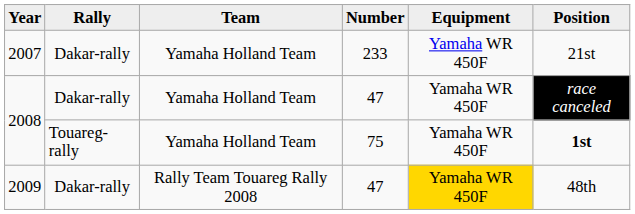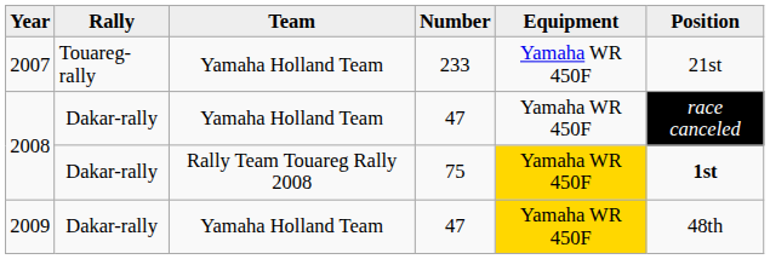 <table class="wikitable">
 <tr>
 <th style="background-color:#EEEEEE;">Year</th>
 <th style="background-color:#EEEEEE;">Rally</th>
 <th style="background-color:#EEEEEE;">Team</th>
 <th style="background-color:#EEEEEE;">Number</th>
 <th style="background-color:#EEEEEE;">Equipment</th>
 <th style="background-color:#EEEEEE;">Position</th>
 </tr>
 <tr>
 <td>2007</td>
-<td align=center>Dakar-rally</td>
+<td>Touareg-rally</td>
 <td align=center>Yamaha Holland Team</td>
 <td align=center>233</td>
 <td align=center><a href='#'>Yamaha</a> WR 450F</td>
 <td align=center>21st</td>
 </tr>
 <tr>
 <td rowspan=2>2008</td>
 <td align=center>Dakar-rally</td>
 <td align=center>Yamaha Holland Team</td>
 <td align=center>47</td>
 <td align=center>Yamaha WR 450F</td>
 <td style="background:#000000; color:white;" align=center><em>race canceled</em></td>
 </tr>
 <tr>
-<td>Touareg-rally</td>
-<td align=center>Yamaha Holland Team</td>
+<td align=center>Dakar-rally</td>
+<td align=center>Rally Team Touareg Rally 2008</td>
 <td align=center>75</td>
-<td align=center>Yamaha WR 450F</td>
+<td align=center style="background: gold;">Yamaha WR 450F</td>
 <td align=center><strong>1st</strong></td>
 </tr>
 <tr>
 <td>2009</td>
 <td align=center>Dakar-rally</td>
-<td align=center>Rally Team Touareg Rally 2008</td>
+<td align=center>Yamaha Holland Team</td>
 <td align=center>47</td>
 <td align=center style="background: gold;">Yamaha WR 450F</td>
 <td align=center>48th</td>
 </tr>
 </table>
